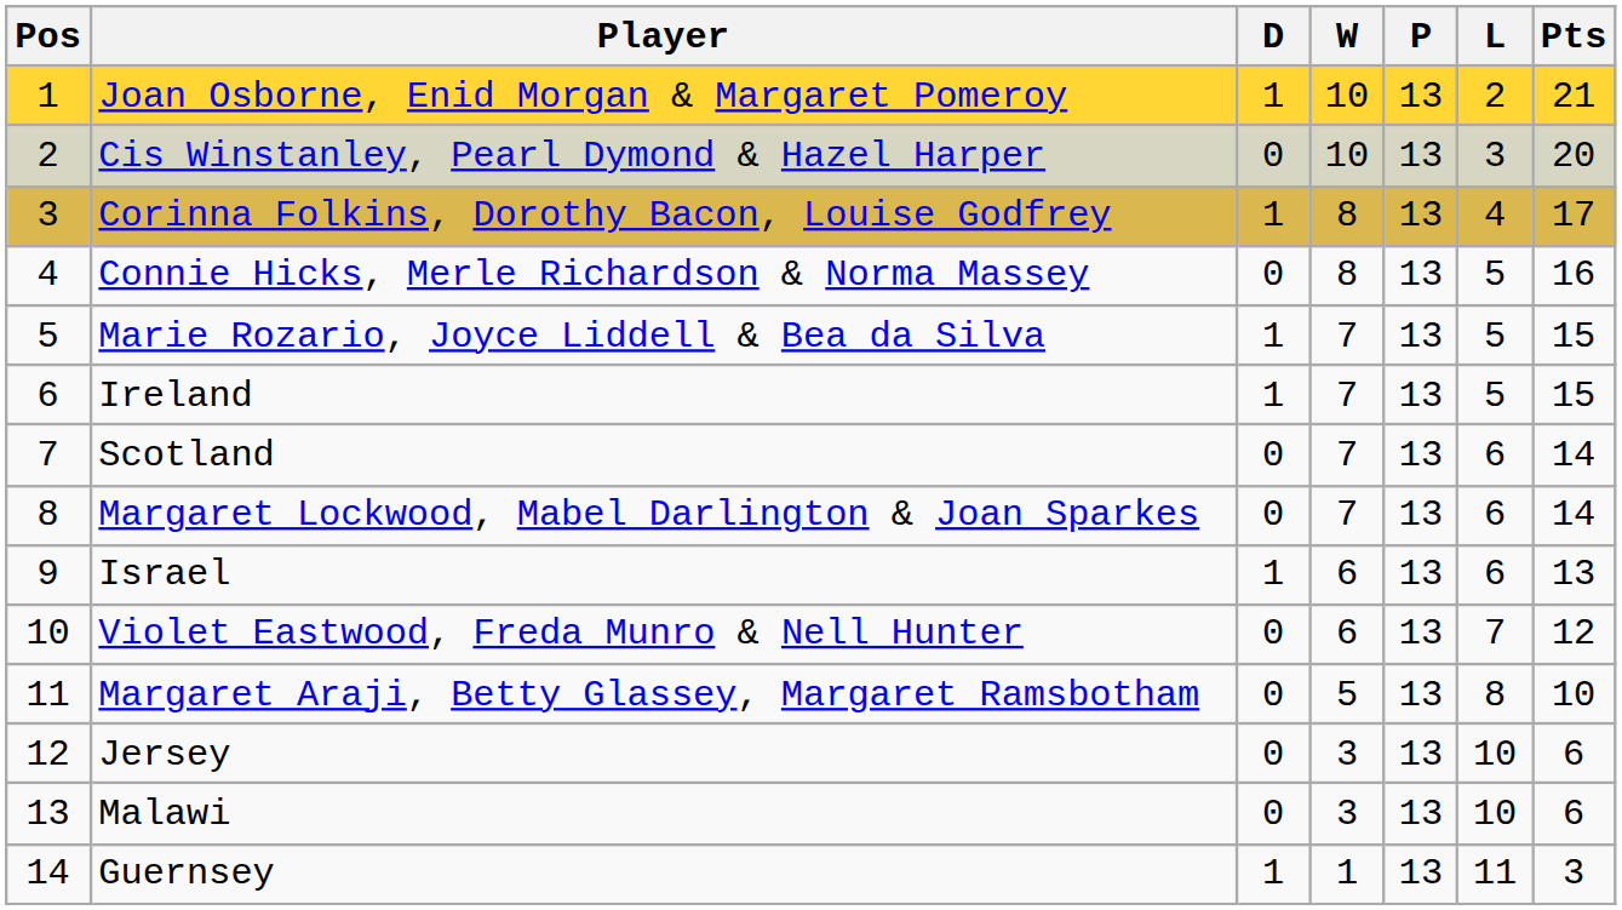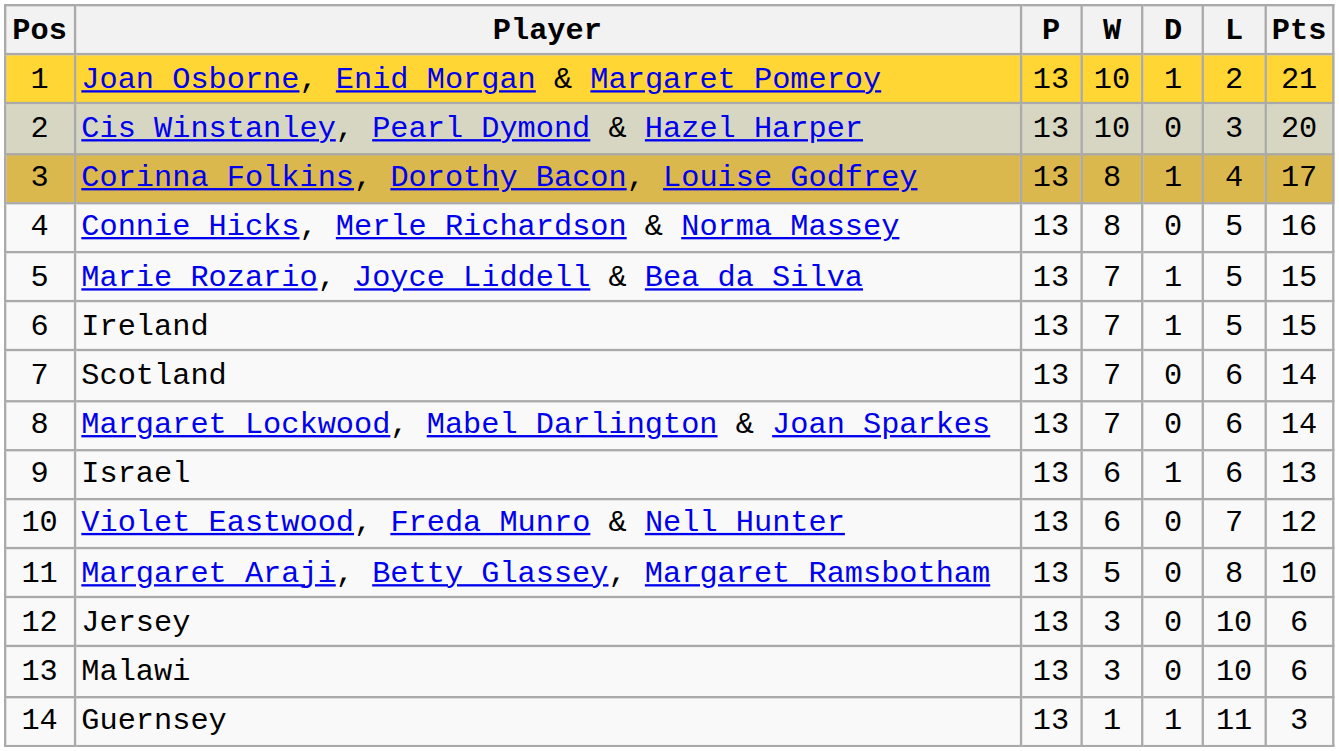 <table class="wikitable" style="font-size: 100%">
 <tr>
 <th width=20>Pos</th>
 <th width=400>Player</th>
+<th width=20>P</th>
+<th width=20>W</th>
 <th width=20>D</th>
-<th width=20>W</th>
-<th width=20>P</th>
 <th width=20>L</th>
 <th width=20>Pts</th>
 </tr>
 <tr align=center style="background: #FFD633;">
 <td>1</td>
 <td align="left"> <a href='#'>Joan Osborne</a>, <a href='#'>Enid Morgan</a> & <a href='#'>Margaret Pomeroy</a></td>
+<td>13</td>
+<td>10</td>
 <td>1</td>
-<td>10</td>
-<td>13</td>
 <td>2</td>
 <td>21</td>
 </tr>
 <tr align=center style="background: #D6D6C2;">
 <td>2</td>
 <td align="left"> <a href='#'>Cis Winstanley</a>, <a href='#'>Pearl Dymond</a> & <a href='#'>Hazel Harper</a></td>
+<td>13</td>
+<td>10</td>
 <td>0</td>
-<td>10</td>
-<td>13</td>
 <td>3</td>
 <td>20</td>
 </tr>
 <tr align=center style="background: #DBB84D;">
 <td>3</td>
 <td align="left"> <a href='#'>Corinna Folkins</a>, <a href='#'>Dorothy Bacon</a>, <a href='#'>Louise Godfrey</a></td>
+<td>13</td>
+<td>8</td>
 <td>1</td>
-<td>8</td>
-<td>13</td>
 <td>4</td>
 <td>17</td>
 </tr>
 <tr align=center>
 <td>4</td>
 <td align="left"> <a href='#'>Connie Hicks</a>, <a href='#'>Merle Richardson</a> & <a href='#'>Norma Massey</a></td>
+<td>13</td>
+<td>8</td>
 <td>0</td>
-<td>8</td>
-<td>13</td>
 <td>5</td>
 <td>16</td>
 </tr>
 <tr align=center>
 <td>5</td>
 <td align="left"> <a href='#'>Marie Rozario</a>, <a href='#'>Joyce Liddell</a> & <a href='#'>Bea da Silva</a></td>
+<td>13</td>
+<td>7</td>
 <td>1</td>
-<td>7</td>
-<td>13</td>
 <td>5</td>
 <td>15</td>
 </tr>
 <tr align=center>
 <td>6</td>
 <td align="left"> Ireland</td>
+<td>13</td>
+<td>7</td>
 <td>1</td>
-<td>7</td>
-<td>13</td>
 <td>5</td>
 <td>15</td>
 </tr>
 <tr align=center>
 <td>7</td>
 <td align="left"> Scotland</td>
+<td>13</td>
+<td>7</td>
 <td>0</td>
-<td>7</td>
-<td>13</td>
 <td>6</td>
 <td>14</td>
 </tr>
 <tr align=center>
 <td>8</td>
 <td align="left"> <a href='#'>Margaret Lockwood</a>, <a href='#'>Mabel Darlington</a> & <a href='#'>Joan Sparkes</a></td>
+<td>13</td>
+<td>7</td>
 <td>0</td>
-<td>7</td>
-<td>13</td>
 <td>6</td>
 <td>14</td>
 </tr>
 <tr align=center>
 <td>9</td>
 <td align="left"> Israel</td>
+<td>13</td>
+<td>6</td>
 <td>1</td>
-<td>6</td>
-<td>13</td>
 <td>6</td>
 <td>13</td>
 </tr>
 <tr align=center>
 <td>10</td>
 <td align="left"> <a href='#'>Violet Eastwood</a>, <a href='#'>Freda Munro</a> & <a href='#'>Nell Hunter</a></td>
+<td>13</td>
+<td>6</td>
 <td>0</td>
-<td>6</td>
-<td>13</td>
 <td>7</td>
 <td>12</td>
 </tr>
 <tr align=center>
 <td>11</td>
 <td align="left"> <a href='#'>Margaret Araji</a>, <a href='#'>Betty Glassey</a>, <a href='#'>Margaret Ramsbotham</a></td>
+<td>13</td>
+<td>5</td>
 <td>0</td>
-<td>5</td>
-<td>13</td>
 <td>8</td>
 <td>10</td>
 </tr>
 <tr align=center>
 <td>12</td>
 <td align="left"> Jersey</td>
+<td>13</td>
+<td>3</td>
 <td>0</td>
-<td>3</td>
-<td>13</td>
 <td>10</td>
 <td>6</td>
 </tr>
 <tr align=center>
 <td>13</td>
 <td align="left"> Malawi</td>
+<td>13</td>
+<td>3</td>
 <td>0</td>
-<td>3</td>
-<td>13</td>
 <td>10</td>
 <td>6</td>
 </tr>
 <tr align=center>
 <td>14</td>
 <td align="left"> Guernsey</td>
+<td>13</td>
 <td>1</td>
 <td>1</td>
-<td>13</td>
 <td>11</td>
 <td>3</td>
 </tr>
 </table>
